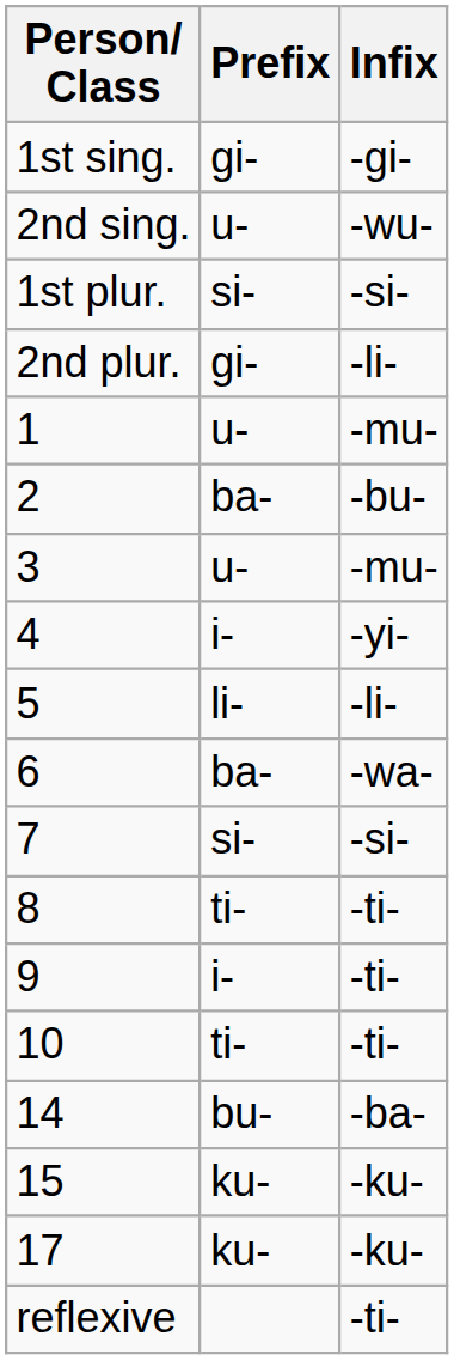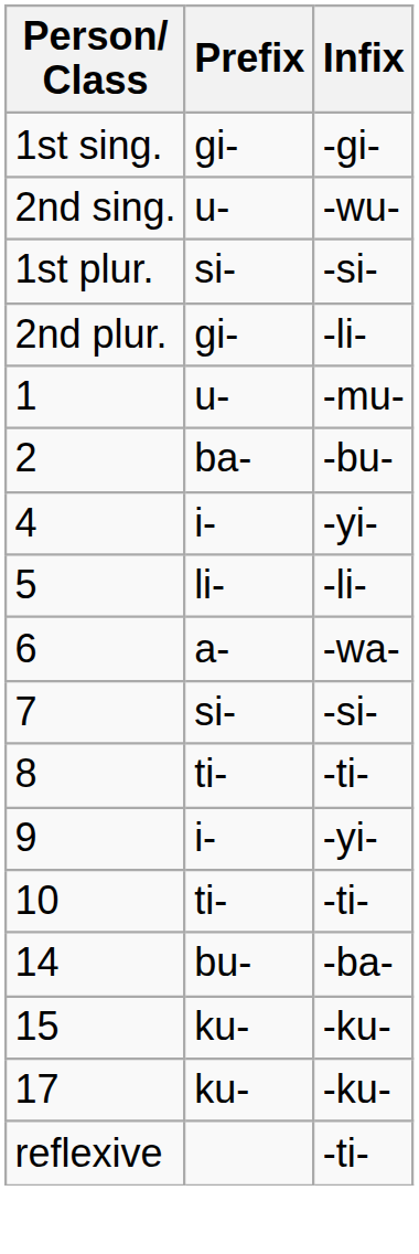 <table class="wikitable">
 <tr>
 <th>Person/<br>Class</th>
 <th>Prefix</th>
 <th>Infix</th>
 </tr>
 <tr>
 <td>1st sing.</td>
 <td>gi-</td>
 <td>-gi-</td>
 </tr>
 <tr>
 <td>2nd sing.</td>
 <td>u-</td>
 <td>-wu-</td>
 </tr>
 <tr>
 <td>1st plur.</td>
 <td>si-</td>
 <td>-si-</td>
 </tr>
 <tr>
 <td>2nd plur.</td>
 <td>gi-</td>
 <td>-li-</td>
 </tr>
 <tr>
 <td>1</td>
 <td>u-</td>
 <td>-mu-</td>
 </tr>
 <tr>
 <td>2</td>
 <td>ba-</td>
 <td>-bu-</td>
 </tr>
 <tr>
-<td>3</td>
-<td>u-</td>
-<td>-mu-</td>
-</tr>
-<tr>
 <td>4</td>
 <td>i-</td>
 <td>-yi-</td>
 </tr>
 <tr>
 <td>5</td>
 <td>li-</td>
 <td>-li-</td>
 </tr>
 <tr>
 <td>6</td>
-<td>ba-</td>
+<td>a-</td>
 <td>-wa-</td>
 </tr>
 <tr>
 <td>7</td>
 <td>si-</td>
 <td>-si-</td>
 </tr>
 <tr>
 <td>8</td>
 <td>ti-</td>
 <td>-ti-</td>
 </tr>
 <tr>
 <td>9</td>
 <td>i-</td>
-<td>-ti-</td>
+<td>-yi-</td>
 </tr>
 <tr>
 <td>10</td>
 <td>ti-</td>
 <td>-ti-</td>
 </tr>
 <tr>
 <td>14</td>
 <td>bu-</td>
 <td>-ba-</td>
 </tr>
 <tr>
 <td>15</td>
 <td>ku-</td>
 <td>-ku-</td>
 </tr>
 <tr>
 <td>17</td>
 <td>ku-</td>
 <td>-ku-</td>
 </tr>
 <tr>
 <td>reflexive</td>
 <td></td>
 <td>-ti-</td>
 </tr>
 </table>
